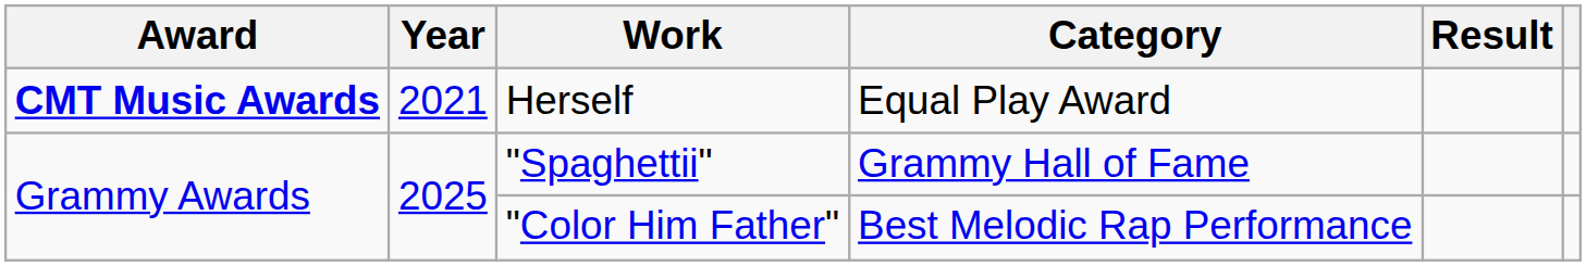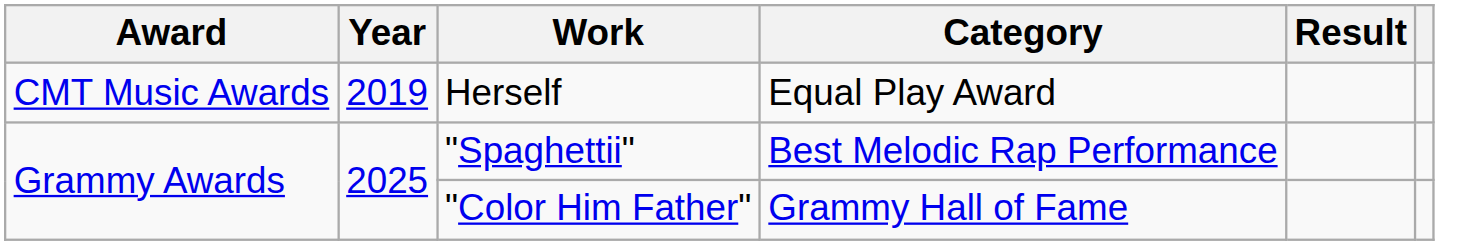 <table class="wikitable">
 <tr>
 <th scope="col">Award</th>
 <th scope="col">Year</th>
 <th scope="col">Work</th>
 <th scope="col">Category</th>
 <th scope="col">Result</th>
 <th scope="col"></th>
 </tr>
 <tr>
-<td><strong><a href='#'>CMT Music Awards</a></strong></td>
-<td><a href='#'>2021</a></td>
+<td><a href='#'>CMT Music Awards</a></td>
+<td><a href='#'>2019</a></td>
 <td>Herself</td>
 <td>Equal Play Award</td>
 <td></td>
 <td align="center"></td>
 </tr>
 <tr>
 <td rowspan="2"><a href='#'>Grammy Awards</a></td>
 <td rowspan="2"><a href='#'>2025</a></td>
 <td>"<a href='#'>Spaghettii</a>" </td>
-<td><a href='#'>Grammy Hall of Fame</a></td>
+<td><a href='#'>Best Melodic Rap Performance</a></td>
 <td></td>
 <td align="center"></td>
 </tr>
 <tr>
 <td>"<a href='#'>Color Him Father</a>"</td>
-<td><a href='#'>Best Melodic Rap Performance</a></td>
+<td><a href='#'>Grammy Hall of Fame</a></td>
 <td></td>
 </tr>
 </table>
